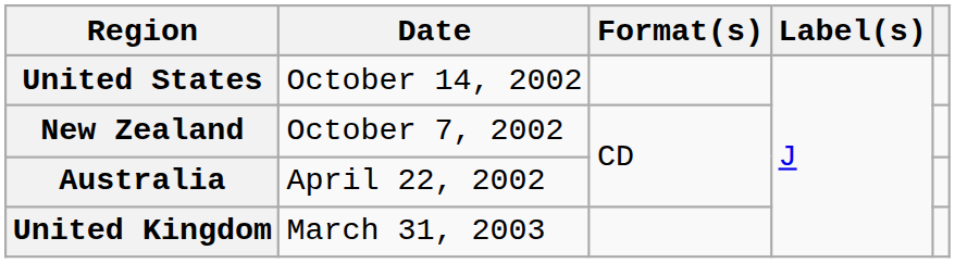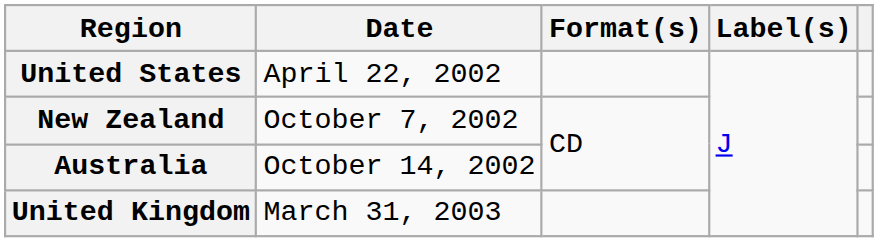 <table class="wikitable plainrowheaders">
 <tr>
 <th scope="col">Region</th>
 <th scope="col">Date</th>
 <th scope="col">Format(s)</th>
 <th scope="col">Label(s)</th>
 <th scope="col"></th>
 </tr>
 <tr>
 <th scope="row">United States</th>
-<td>October 14, 2002</td>
+<td>April 22, 2002</td>
 <td></td>
 <td rowspan="4"><a href='#'>J</a></td>
 <td></td>
 </tr>
 <tr>
 <th scope="row">New Zealand</th>
 <td>October 7, 2002</td>
 <td rowspan="2">CD</td>
 <td></td>
 </tr>
 <tr>
 <th scope="row">Australia</th>
-<td>April 22, 2002</td>
+<td>October 14, 2002</td>
 <td></td>
 </tr>
 <tr>
 <th scope="row">United Kingdom</th>
 <td>March 31, 2003</td>
 <td></td>
 <td></td>
 </tr>
 </table>
